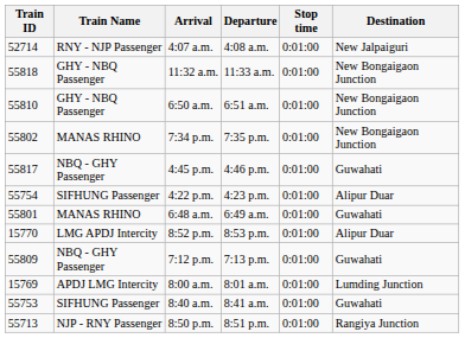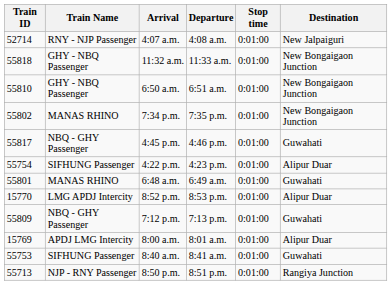 <table class="wikitable">
 <tr>
 <th>Train ID</th>
 <th>Train Name</th>
 <th>Arrival</th>
 <th>Departure</th>
 <th>Stop time</th>
 <th>Destination</th>
 </tr>
 <tr>
 <td>52714</td>
 <td>RNY - NJP Passenger</td>
 <td>4:07 a.m.</td>
 <td>4:08 a.m.</td>
 <td>0:01:00</td>
 <td>New Jalpaiguri</td>
 </tr>
 <tr>
 <td>55818</td>
 <td>GHY - NBQ Passenger</td>
 <td>11:32 a.m.</td>
 <td>11:33 a.m.</td>
 <td>0:01:00</td>
 <td>New Bongaigaon Junction</td>
 </tr>
 <tr>
 <td>55810</td>
 <td>GHY - NBQ Passenger</td>
 <td>6:50 a.m.</td>
 <td>6:51 a.m.</td>
 <td>0:01:00</td>
 <td>New Bongaigaon Junction</td>
 </tr>
 <tr>
 <td>55802</td>
 <td>MANAS RHINO</td>
 <td>7:34 p.m.</td>
 <td>7:35 p.m.</td>
 <td>0:01:00</td>
 <td>New Bongaigaon Junction</td>
 </tr>
 <tr>
 <td>55817</td>
 <td>NBQ - GHY Passenger</td>
 <td>4:45 p.m.</td>
 <td>4:46 p.m.</td>
 <td>0:01:00</td>
 <td>Guwahati</td>
 </tr>
 <tr>
 <td>55754</td>
 <td>SIFHUNG Passenger</td>
 <td>4:22 p.m.</td>
 <td>4:23 p.m.</td>
 <td>0:01:00</td>
 <td>Alipur Duar</td>
 </tr>
 <tr>
 <td>55801</td>
 <td>MANAS RHINO</td>
 <td>6:48 a.m.</td>
 <td>6:49 a.m.</td>
 <td>0:01:00</td>
 <td>Guwahati</td>
 </tr>
 <tr>
 <td>15770</td>
 <td>LMG APDJ Intercity</td>
 <td>8:52 p.m.</td>
 <td>8:53 p.m.</td>
 <td>0:01:00</td>
 <td>Alipur Duar</td>
 </tr>
 <tr>
 <td>55809</td>
 <td>NBQ - GHY Passenger</td>
 <td>7:12 p.m.</td>
 <td>7:13 p.m.</td>
 <td>0:01:00</td>
 <td>Guwahati</td>
 </tr>
 <tr>
 <td>15769</td>
 <td>APDJ LMG Intercity</td>
 <td>8:00 a.m.</td>
 <td>8:01 a.m.</td>
 <td>0:01:00</td>
-<td>Lumding Junction</td>
+<td>Alipur Duar</td>
 </tr>
 <tr>
 <td>55753</td>
 <td>SIFHUNG Passenger</td>
 <td>8:40 a.m.</td>
 <td>8:41 a.m.</td>
 <td>0:01:00</td>
 <td>Guwahati</td>
 </tr>
 <tr>
 <td>55713</td>
 <td>NJP - RNY Passenger</td>
 <td>8:50 p.m.</td>
 <td>8:51 p.m.</td>
 <td>0:01:00</td>
 <td>Rangiya Junction</td>
 </tr>
 </table>
